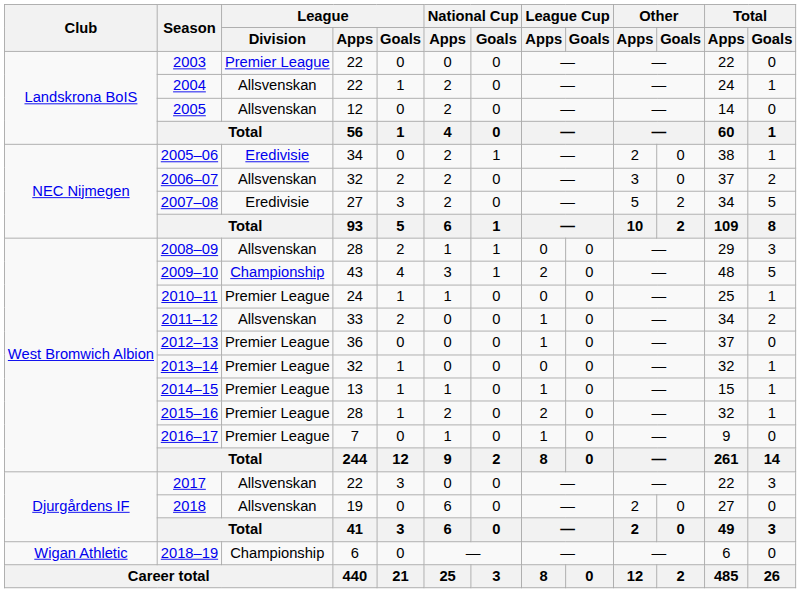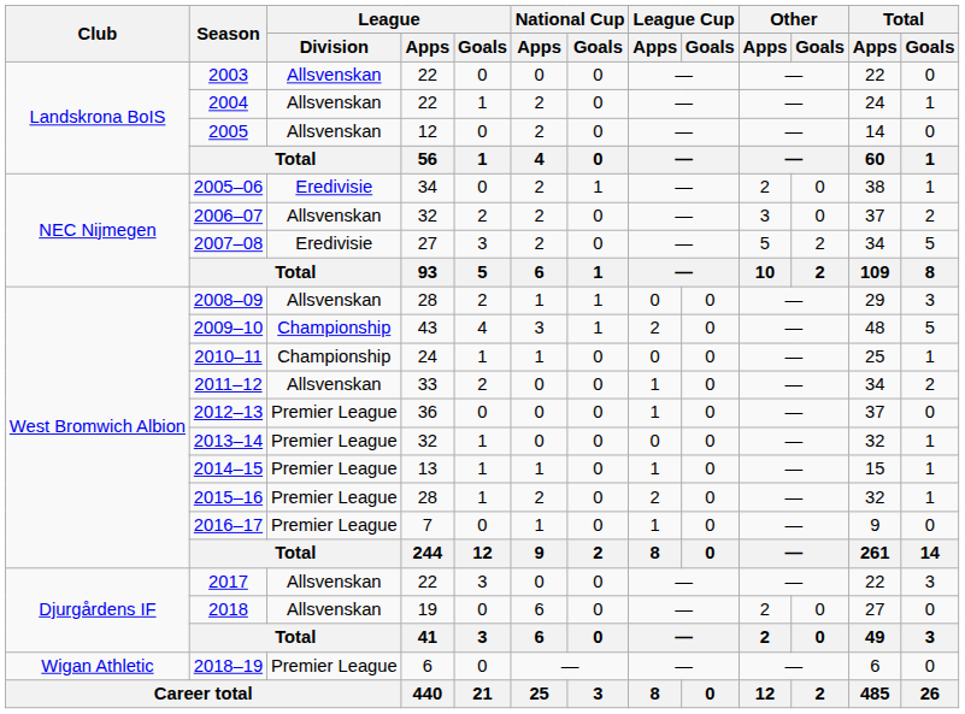 <table class="wikitable" style="text-align:center;">
 <tr>
 <th rowspan="2">Club</th>
 <th rowspan="2">Season</th>
 <th colspan="3">League</th>
 <th colspan="2">National Cup</th>
 <th colspan="2">League Cup</th>
 <th colspan="2">Other</th>
 <th colspan="2">Total</th>
 </tr>
 <tr>
 <th>Division</th>
 <th>Apps</th>
 <th>Goals</th>
 <th>Apps</th>
 <th>Goals</th>
 <th>Apps</th>
 <th>Goals</th>
 <th>Apps</th>
 <th>Goals</th>
 <th>Apps</th>
 <th>Goals</th>
 </tr>
 <tr>
 <td rowspan="4"><a href='#'>Landskrona BoIS</a></td>
 <td><a href='#'>2003</a></td>
-<td><a href='#'>Premier League</a></td>
+<td><a href='#'>Allsvenskan</a></td>
 <td>22</td>
 <td>0</td>
 <td>0</td>
 <td>0</td>
 <td colspan="2">—</td>
 <td colspan="2">—</td>
 <td>22</td>
 <td>0</td>
 </tr>
 <tr>
 <td><a href='#'>2004</a></td>
 <td>Allsvenskan</td>
 <td>22</td>
 <td>1</td>
 <td>2</td>
 <td>0</td>
 <td colspan="2">—</td>
 <td colspan="2">—</td>
 <td>24</td>
 <td>1</td>
 </tr>
 <tr>
 <td><a href='#'>2005</a></td>
 <td>Allsvenskan</td>
 <td>12</td>
 <td>0</td>
 <td>2</td>
 <td>0</td>
 <td colspan="2">—</td>
 <td colspan="2">—</td>
 <td>14</td>
 <td>0</td>
 </tr>
 <tr>
 <th colspan="2">Total</th>
 <th>56</th>
 <th>1</th>
 <th>4</th>
 <th>0</th>
 <th colspan="2">—</th>
 <th colspan="2">—</th>
 <th>60</th>
 <th>1</th>
 </tr>
 <tr>
 <td rowspan="4"><a href='#'>NEC Nijmegen</a></td>
 <td><a href='#'>2005–06</a></td>
 <td><a href='#'>Eredivisie</a></td>
 <td>34</td>
 <td>0</td>
 <td>2</td>
 <td>1</td>
 <td colspan="2">—</td>
 <td>2</td>
 <td>0</td>
 <td>38</td>
 <td>1</td>
 </tr>
 <tr>
 <td><a href='#'>2006–07</a></td>
 <td>Allsvenskan</td>
 <td>32</td>
 <td>2</td>
 <td>2</td>
 <td>0</td>
 <td colspan="2">—</td>
 <td>3</td>
 <td>0</td>
 <td>37</td>
 <td>2</td>
 </tr>
 <tr>
 <td><a href='#'>2007–08</a></td>
 <td>Eredivisie</td>
 <td>27</td>
 <td>3</td>
 <td>2</td>
 <td>0</td>
 <td colspan="2">—</td>
 <td>5</td>
 <td>2</td>
 <td>34</td>
 <td>5</td>
 </tr>
 <tr>
 <th colspan="2">Total</th>
 <th>93</th>
 <th>5</th>
 <th>6</th>
 <th>1</th>
 <th colspan="2">—</th>
 <th>10</th>
 <th>2</th>
 <th>109</th>
 <th>8</th>
 </tr>
 <tr>
 <td rowspan="10"><a href='#'>West Bromwich Albion</a></td>
 <td><a href='#'>2008–09</a></td>
 <td>Allsvenskan</td>
 <td>28</td>
 <td>2</td>
 <td>1</td>
 <td>1</td>
 <td>0</td>
 <td>0</td>
 <td colspan="2">—</td>
 <td>29</td>
 <td>3</td>
 </tr>
 <tr>
 <td><a href='#'>2009–10</a></td>
 <td><a href='#'>Championship</a></td>
 <td>43</td>
 <td>4</td>
 <td>3</td>
 <td>1</td>
 <td>2</td>
 <td>0</td>
 <td colspan="2">—</td>
 <td>48</td>
 <td>5</td>
 </tr>
 <tr>
 <td><a href='#'>2010–11</a></td>
-<td>Premier League</td>
+<td>Championship</td>
 <td>24</td>
 <td>1</td>
 <td>1</td>
 <td>0</td>
 <td>0</td>
 <td>0</td>
 <td colspan="2">—</td>
 <td>25</td>
 <td>1</td>
 </tr>
 <tr>
 <td><a href='#'>2011–12</a></td>
 <td>Allsvenskan</td>
 <td>33</td>
 <td>2</td>
 <td>0</td>
 <td>0</td>
 <td>1</td>
 <td>0</td>
 <td colspan="2">—</td>
 <td>34</td>
 <td>2</td>
 </tr>
 <tr>
 <td><a href='#'>2012–13</a></td>
 <td>Premier League</td>
 <td>36</td>
 <td>0</td>
 <td>0</td>
 <td>0</td>
 <td>1</td>
 <td>0</td>
 <td colspan="2">—</td>
 <td>37</td>
 <td>0</td>
 </tr>
 <tr>
 <td><a href='#'>2013–14</a></td>
 <td>Premier League</td>
 <td>32</td>
 <td>1</td>
 <td>0</td>
 <td>0</td>
 <td>0</td>
 <td>0</td>
 <td colspan="2">—</td>
 <td>32</td>
 <td>1</td>
 </tr>
 <tr>
 <td><a href='#'>2014–15</a></td>
 <td>Premier League</td>
 <td>13</td>
 <td>1</td>
 <td>1</td>
 <td>0</td>
 <td>1</td>
 <td>0</td>
 <td colspan="2">—</td>
 <td>15</td>
 <td>1</td>
 </tr>
 <tr>
 <td><a href='#'>2015–16</a></td>
 <td>Premier League</td>
 <td>28</td>
 <td>1</td>
 <td>2</td>
 <td>0</td>
 <td>2</td>
 <td>0</td>
 <td colspan="2">—</td>
 <td>32</td>
 <td>1</td>
 </tr>
 <tr>
 <td><a href='#'>2016–17</a></td>
 <td>Premier League</td>
 <td>7</td>
 <td>0</td>
 <td>1</td>
 <td>0</td>
 <td>1</td>
 <td>0</td>
 <td colspan="2">—</td>
 <td>9</td>
 <td>0</td>
 </tr>
 <tr>
 <th colspan="2">Total</th>
 <th>244</th>
 <th>12</th>
 <th>9</th>
 <th>2</th>
 <th>8</th>
 <th>0</th>
 <th colspan="2">—</th>
 <th>261</th>
 <th>14</th>
 </tr>
 <tr>
 <td rowspan="3"><a href='#'>Djurgårdens IF</a></td>
 <td><a href='#'>2017</a></td>
 <td>Allsvenskan</td>
 <td>22</td>
 <td>3</td>
 <td>0</td>
 <td>0</td>
 <td colspan="2">—</td>
 <td colspan="2">—</td>
 <td>22</td>
 <td>3</td>
 </tr>
 <tr>
 <td><a href='#'>2018</a></td>
 <td>Allsvenskan</td>
 <td>19</td>
 <td>0</td>
 <td>6</td>
 <td>0</td>
 <td colspan="2">—</td>
 <td>2</td>
 <td>0</td>
 <td>27</td>
 <td>0</td>
 </tr>
 <tr>
 <th colspan="2">Total</th>
 <th>41</th>
 <th>3</th>
 <th>6</th>
 <th>0</th>
 <th colspan="2">—</th>
 <th>2</th>
 <th>0</th>
 <th>49</th>
 <th>3</th>
 </tr>
 <tr>
 <td><a href='#'>Wigan Athletic</a></td>
 <td><a href='#'>2018–19</a></td>
-<td>Championship</td>
+<td>Premier League</td>
 <td>6</td>
 <td>0</td>
 <td colspan="2">—</td>
 <td colspan="2">—</td>
 <td colspan="2">—</td>
 <td>6</td>
 <td>0</td>
 </tr>
 <tr>
 <th colspan="3">Career total</th>
 <th>440</th>
 <th>21</th>
 <th>25</th>
 <th>3</th>
 <th>8</th>
 <th>0</th>
 <th>12</th>
 <th>2</th>
 <th>485</th>
 <th>26</th>
 </tr>
 </table>
